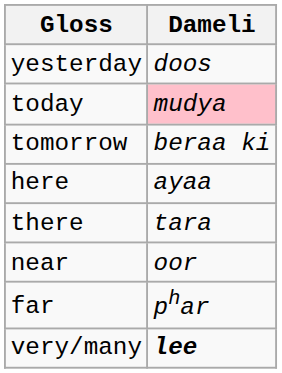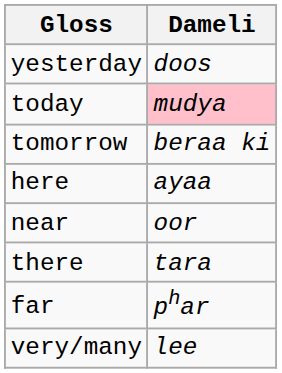 <table class="wikitable">
 <tr>
 <th>Gloss</th>
 <th>Dameli</th>
 </tr>
 <tr>
 <td>yesterday</td>
 <td><em>doos</em></td>
 </tr>
 <tr>
 <td>today</td>
 <td style="background: pink;"><em>mudya</em></td>
 </tr>
 <tr>
 <td>tomorrow</td>
 <td><em>beraa ki</em></td>
 </tr>
 <tr>
 <td>here</td>
 <td><em>ayaa</em></td>
 </tr>
 <tr>
+<td>near</td>
+<td><em>oor</em></td>
+</tr>
+<tr>
 <td>there</td>
 <td><em>tara</em></td>
-</tr>
-<tr>
-<td>near</td>
-<td><em>oor</em></td>
 </tr>
 <tr>
 <td>far</td>
 <td><em>p<sup>h</sup>ar</em></td>
 </tr>
 <tr>
 <td>very/many</td>
-<td><strong><em>lee</em></strong></td>
+<td><em>lee</em></td>
 </tr>
 </table>
